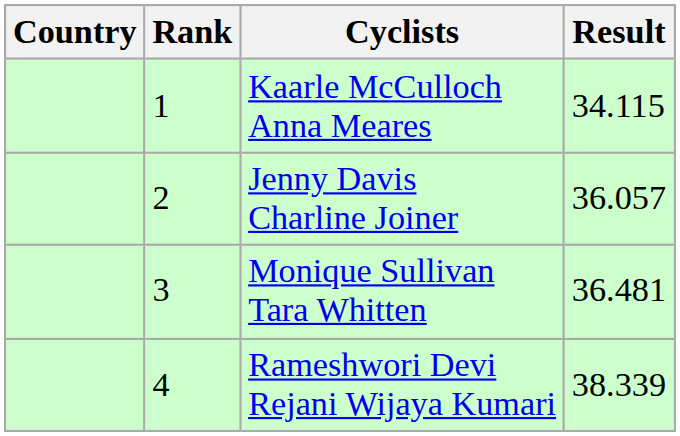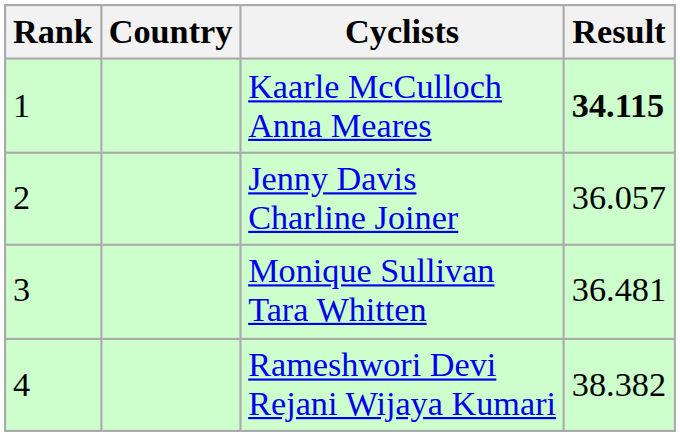 <table class="wikitable">
 <tr>
+<th>Rank</th>
 <th>Country</th>
-<th>Rank</th>
 <th>Cyclists</th>
 <th>Result</th>
 </tr>
 <tr bgcolor=ccffcc>
+<td>1</td>
 <td></td>
-<td>1</td>
 <td><a href='#'>Kaarle McCulloch</a><br><a href='#'>Anna Meares</a></td>
-<td>34.115</td>
+<td><strong>34.115</strong></td>
 </tr>
 <tr bgcolor=ccffcc>
+<td>2</td>
 <td></td>
-<td>2</td>
 <td><a href='#'>Jenny Davis</a><br><a href='#'>Charline Joiner</a></td>
 <td>36.057</td>
 </tr>
 <tr bgcolor=ccffcc>
+<td>3</td>
 <td></td>
-<td>3</td>
 <td><a href='#'>Monique Sullivan</a><br><a href='#'>Tara Whitten</a></td>
 <td>36.481</td>
 </tr>
 <tr bgcolor=ccffcc>
+<td>4</td>
 <td></td>
-<td>4</td>
 <td><a href='#'>Rameshwori Devi</a><br><a href='#'>Rejani Wijaya Kumari</a></td>
-<td>38.339</td>
+<td>38.382</td>
 </tr>
 </table>
